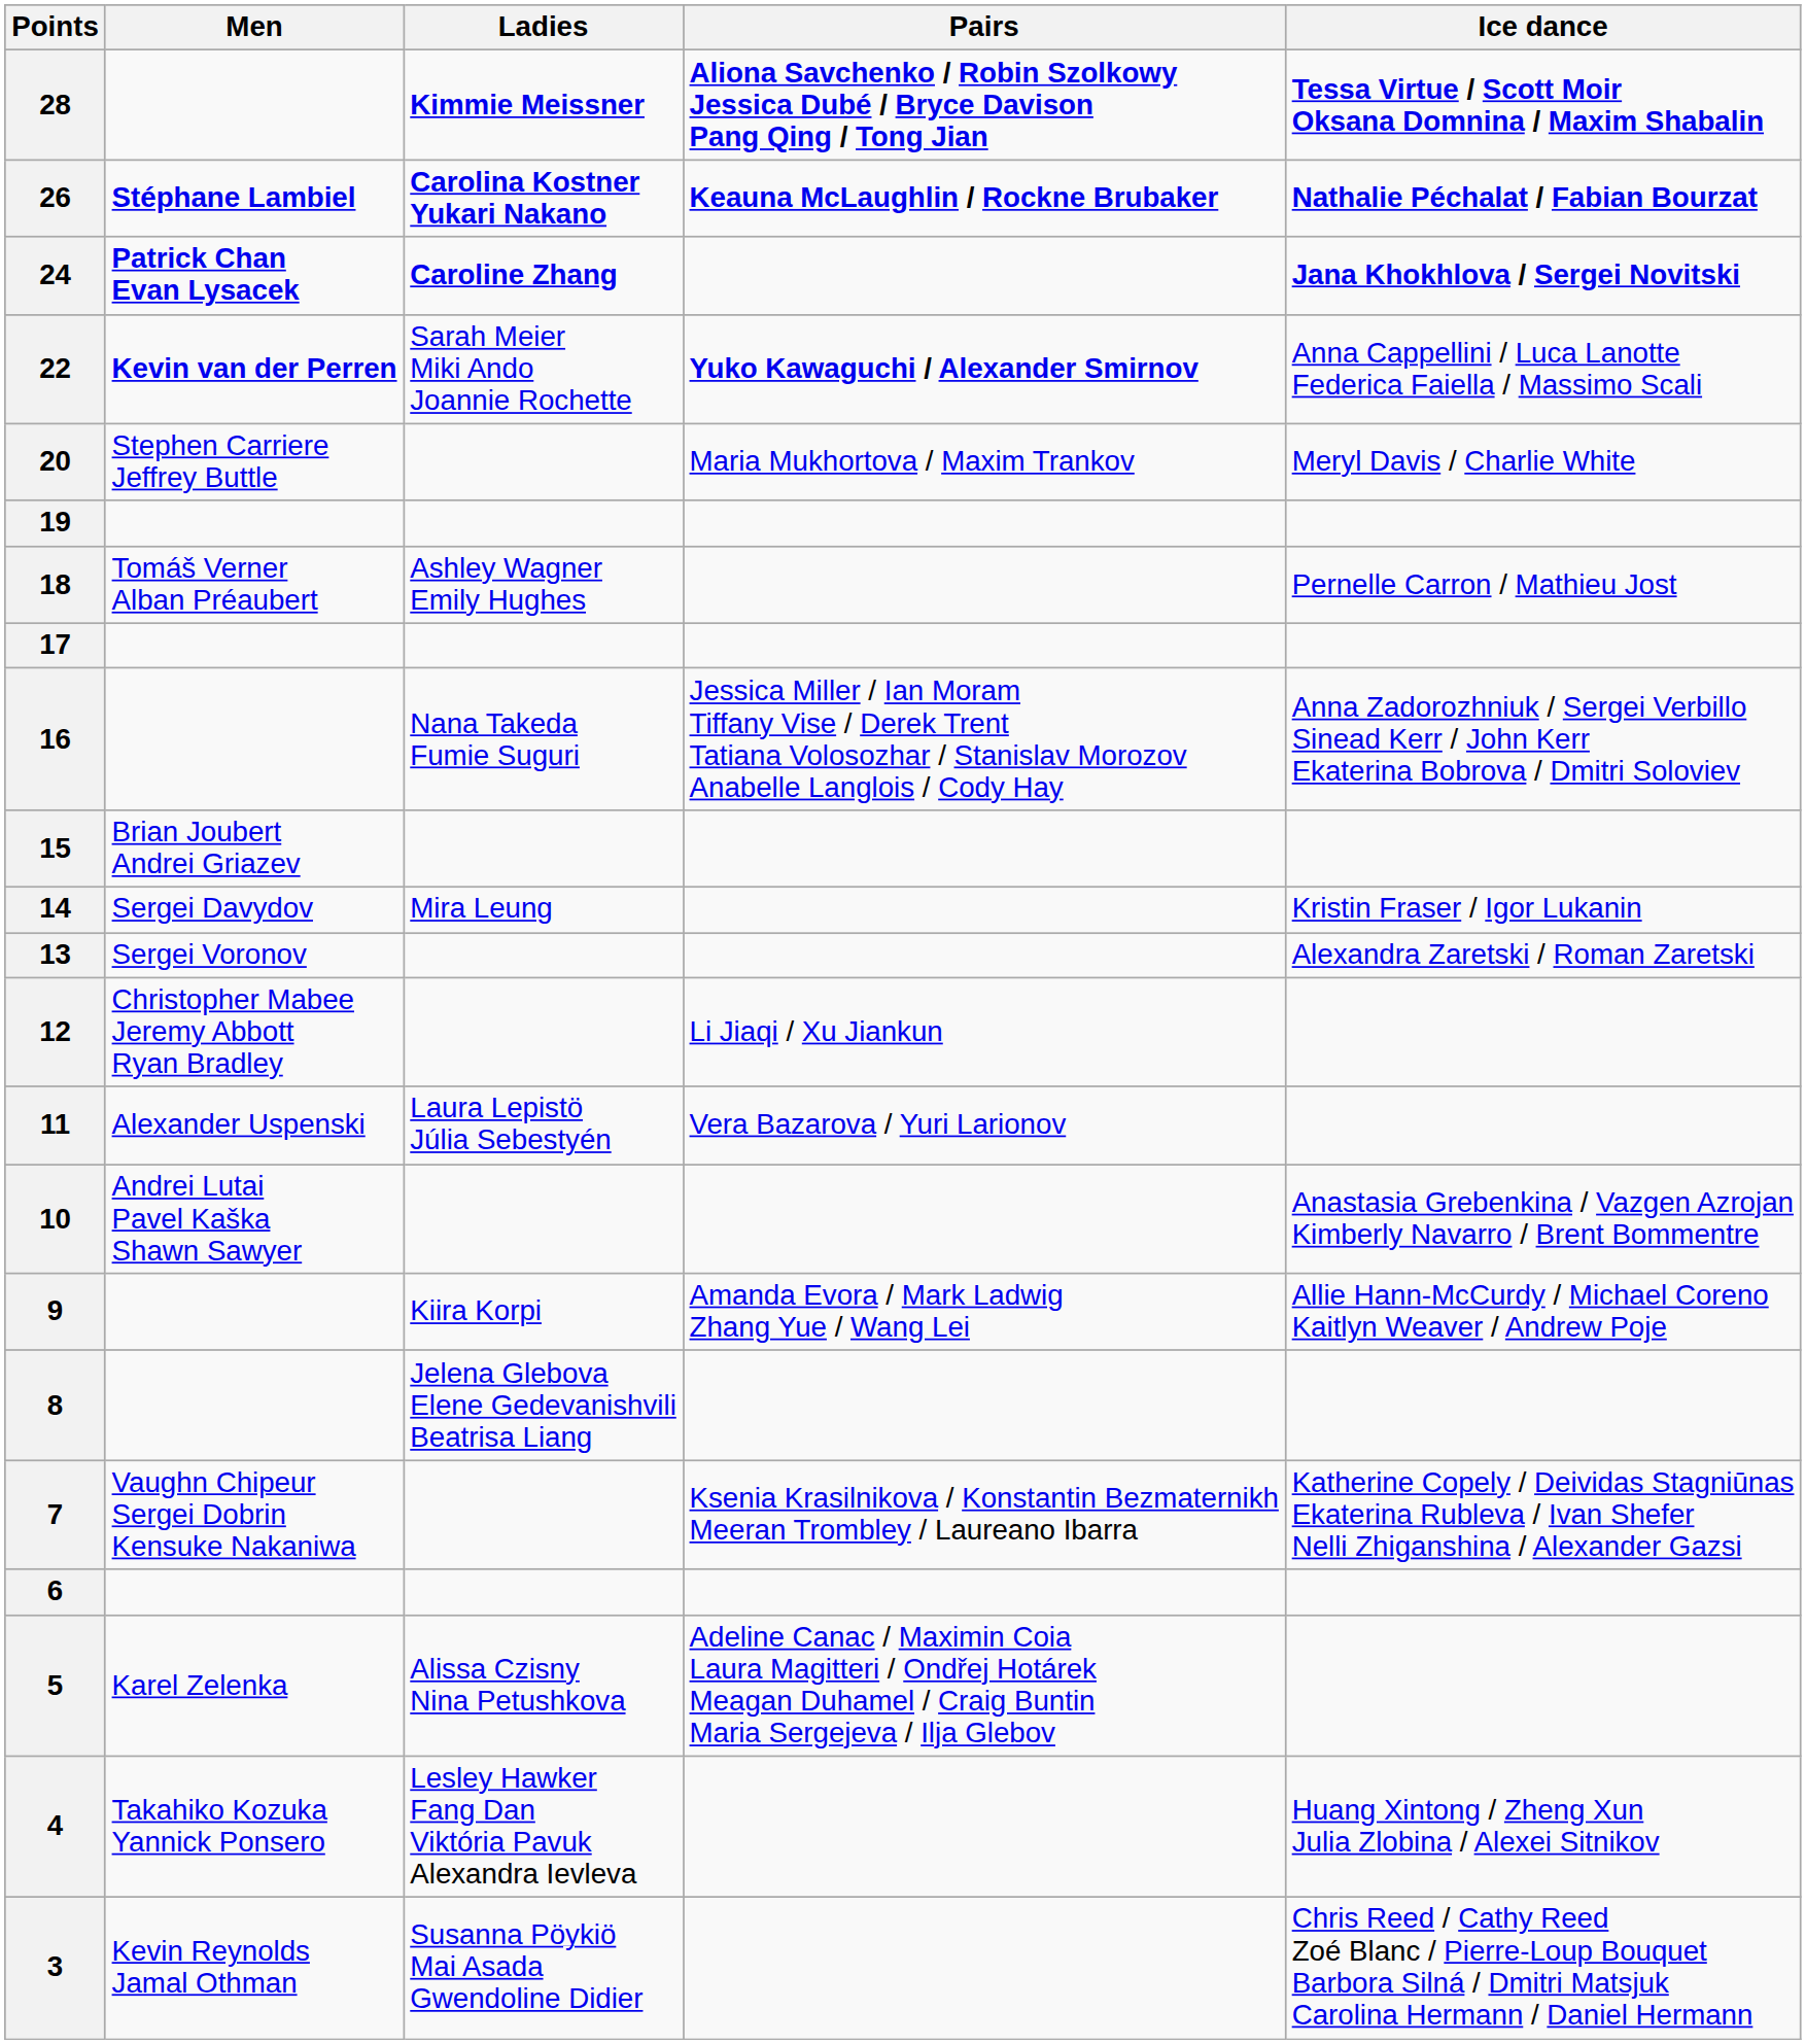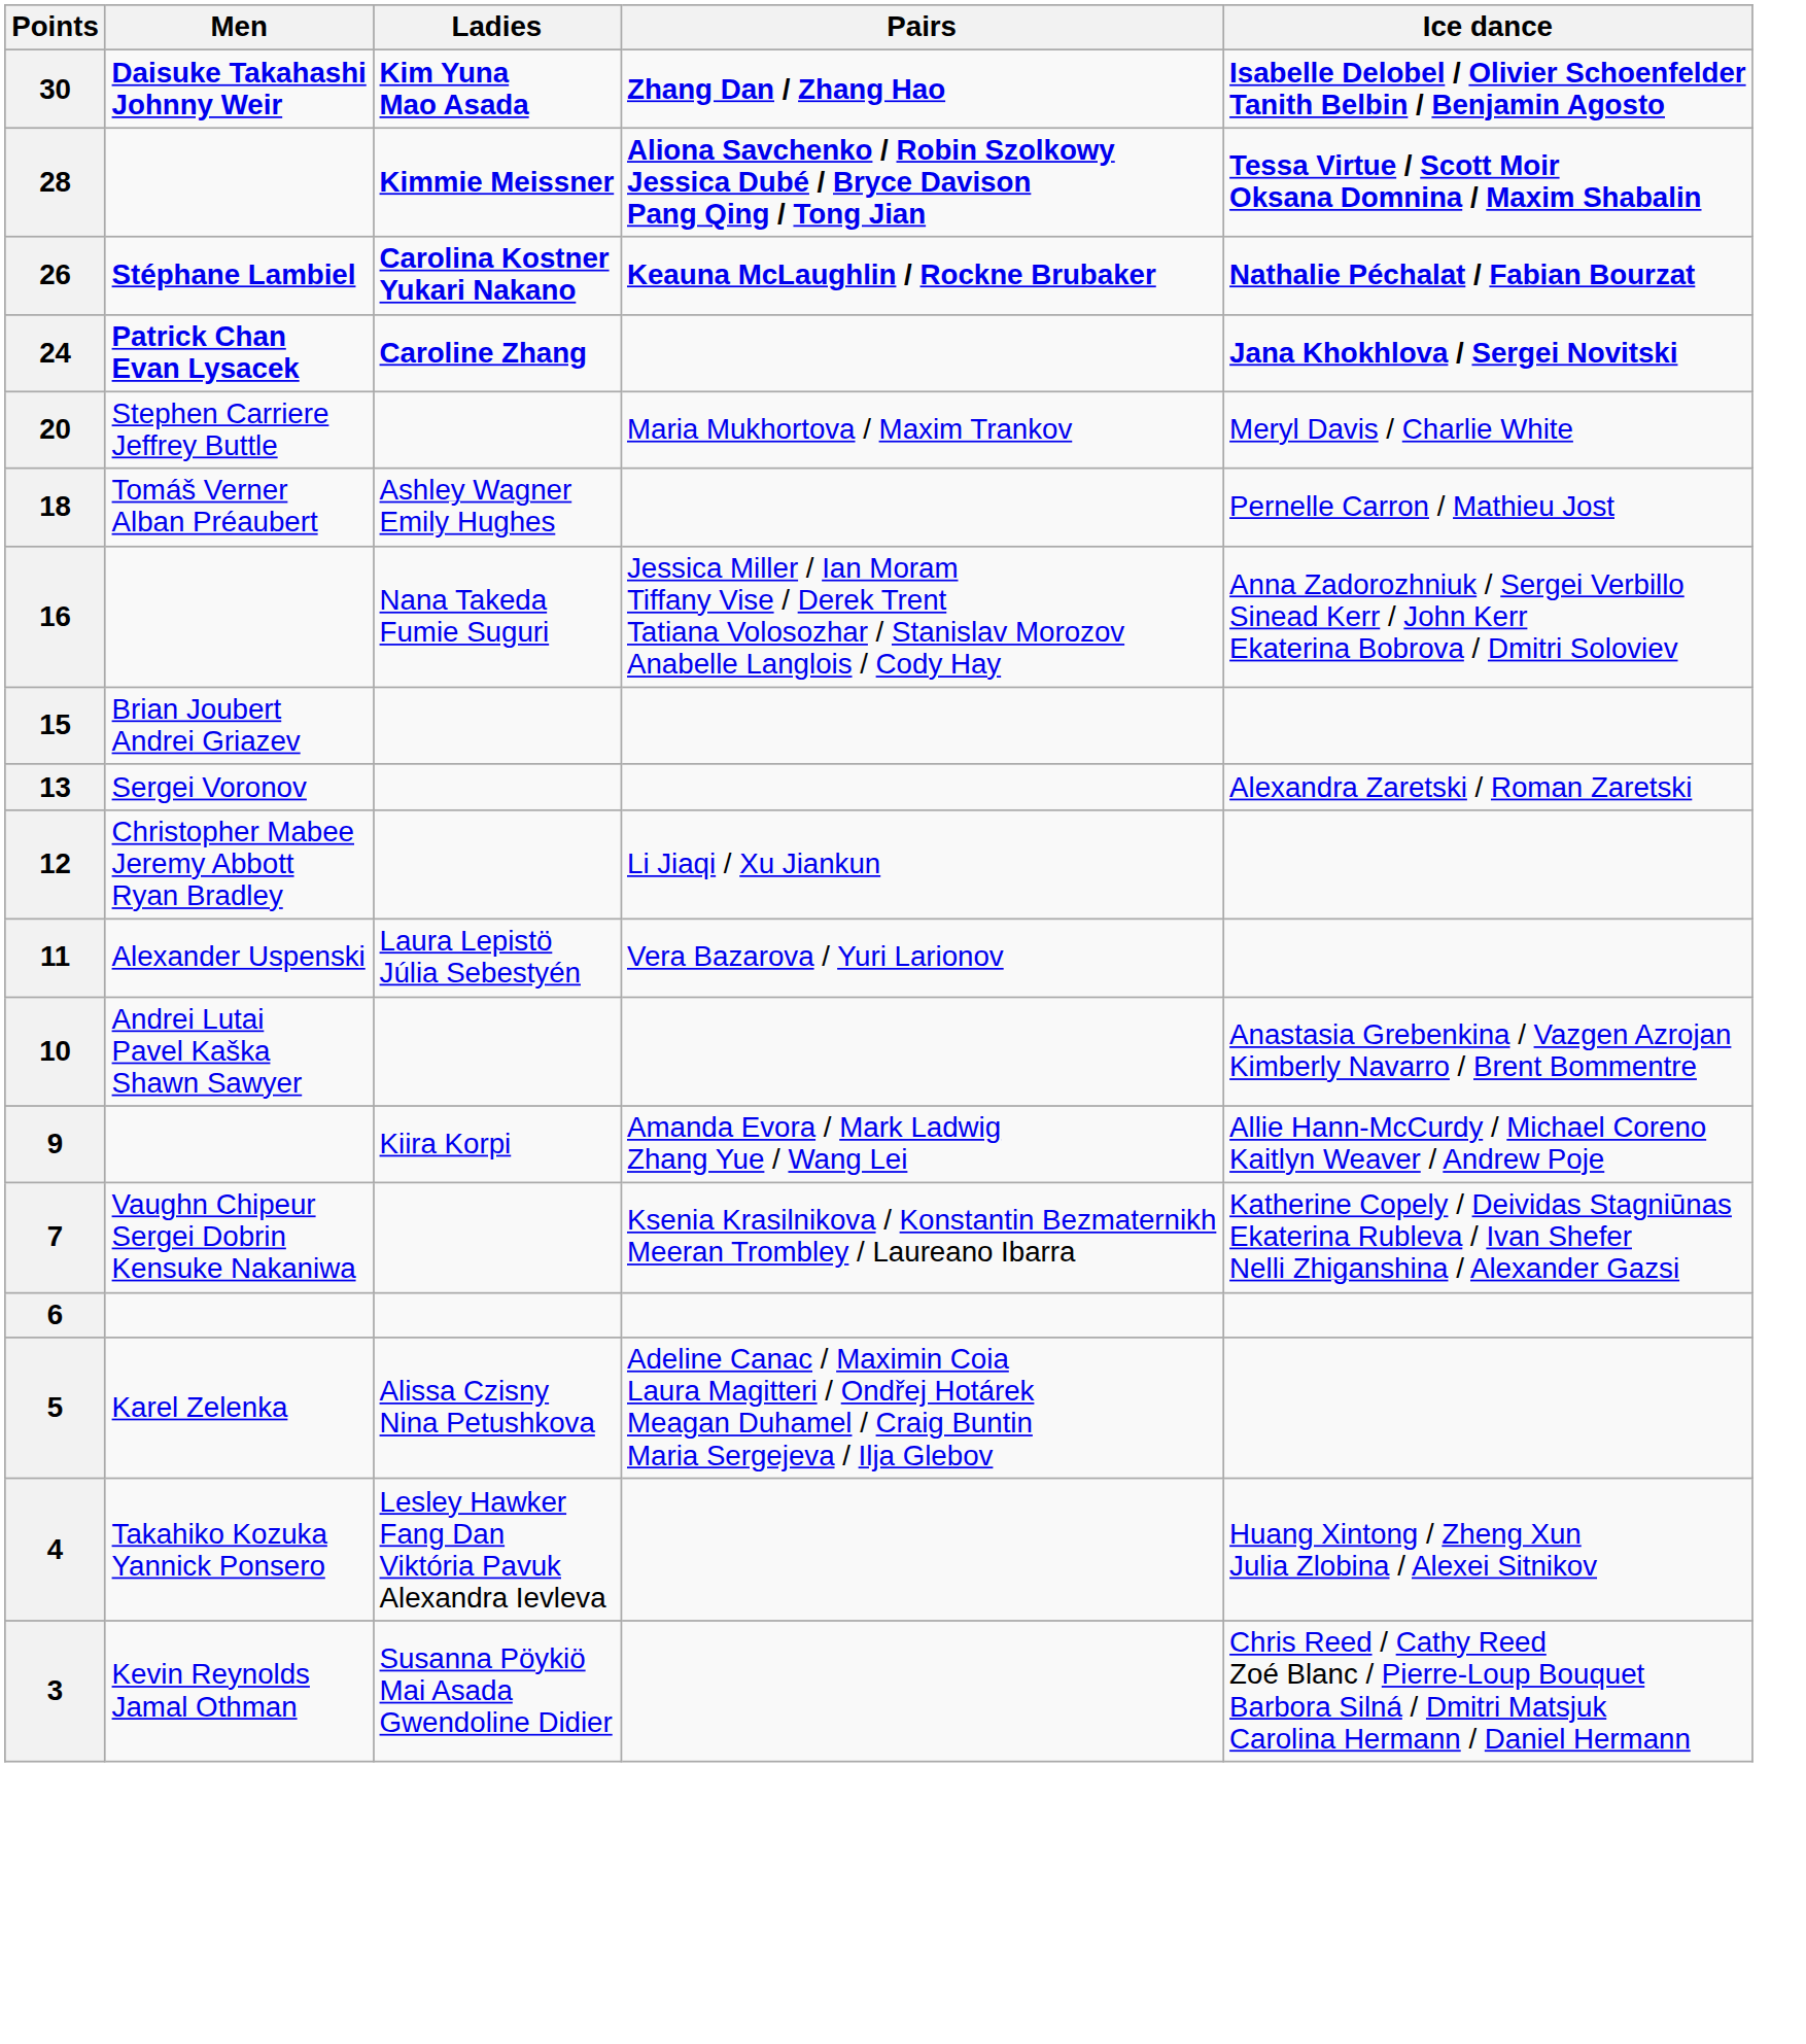 <table class="wikitable">
 <tr>
 <th>Points</th>
 <th>Men</th>
 <th>Ladies</th>
 <th>Pairs</th>
 <th>Ice dance</th>
+</tr>
+<tr>
+<th>30</th>
+<td> <strong><a href='#'>Daisuke Takahashi</a></strong> <br>  <strong><a href='#'>Johnny Weir</a></strong></td>
+<td> <strong><a href='#'>Kim Yuna</a></strong> <br>  <strong><a href='#'>Mao Asada</a></strong></td>
+<td> <strong><a href='#'>Zhang Dan</a> / <a href='#'>Zhang Hao</a></strong></td>
+<td> <strong><a href='#'>Isabelle Delobel</a> / <a href='#'>Olivier Schoenfelder</a></strong> <br>  <strong><a href='#'>Tanith Belbin</a> / <a href='#'>Benjamin Agosto</a></strong></td>
 </tr>
 <tr>
 <th>28</th>
 <td></td>
 <td> <strong><a href='#'>Kimmie Meissner</a></strong></td>
 <td> <strong><a href='#'>Aliona Savchenko</a> / <a href='#'>Robin Szolkowy</a></strong> <br>  <strong><a href='#'>Jessica Dubé</a> / <a href='#'>Bryce Davison</a></strong> <br>  <strong><a href='#'>Pang Qing</a> / <a href='#'>Tong Jian</a></strong></td>
 <td> <strong><a href='#'>Tessa Virtue</a> / <a href='#'>Scott Moir</a></strong> <br>  <strong><a href='#'>Oksana Domnina</a> / <a href='#'>Maxim Shabalin</a></strong></td>
 </tr>
 <tr>
 <th>26</th>
 <td> <strong><a href='#'>Stéphane Lambiel</a></strong></td>
 <td> <strong><a href='#'>Carolina Kostner</a></strong> <br>  <strong><a href='#'>Yukari Nakano</a></strong></td>
 <td> <strong><a href='#'>Keauna McLaughlin</a> / <a href='#'>Rockne Brubaker</a></strong></td>
 <td> <strong><a href='#'>Nathalie Péchalat</a> / <a href='#'>Fabian Bourzat</a></strong></td>
 </tr>
 <tr>
 <th>24</th>
 <td> <strong><a href='#'>Patrick Chan</a></strong> <br>  <strong><a href='#'>Evan Lysacek</a></strong></td>
 <td> <strong><a href='#'>Caroline Zhang</a></strong></td>
 <td></td>
 <td> <strong><a href='#'>Jana Khokhlova</a> / <a href='#'>Sergei Novitski</a></strong></td>
 </tr>
 <tr>
-<th>22</th>
-<td> <strong><a href='#'>Kevin van der Perren</a></strong></td>
-<td> <a href='#'>Sarah Meier</a> <br>  <a href='#'>Miki Ando</a> <br>  <a href='#'>Joannie Rochette</a></td>
-<td> <strong><a href='#'>Yuko Kawaguchi</a> / <a href='#'>Alexander Smirnov</a></strong></td>
-<td> <a href='#'>Anna Cappellini</a> / <a href='#'>Luca Lanotte</a> <br>  <a href='#'>Federica Faiella</a> / <a href='#'>Massimo Scali</a></td>
-</tr>
-<tr>
 <th>20</th>
 <td> <a href='#'>Stephen Carriere</a> <br>  <a href='#'>Jeffrey Buttle</a></td>
 <td></td>
 <td> <a href='#'>Maria Mukhortova</a> / <a href='#'>Maxim Trankov</a></td>
 <td> <a href='#'>Meryl Davis</a> / <a href='#'>Charlie White</a></td>
 </tr>
 <tr>
-<th>19</th>
-<td></td>
-<td></td>
-<td></td>
-<td></td>
-</tr>
-<tr>
 <th>18</th>
 <td> <a href='#'>Tomáš Verner</a> <br>  <a href='#'>Alban Préaubert</a></td>
 <td> <a href='#'>Ashley Wagner</a> <br>  <a href='#'>Emily Hughes</a></td>
 <td></td>
 <td> <a href='#'>Pernelle Carron</a> / <a href='#'>Mathieu Jost</a></td>
-</tr>
-<tr>
-<th>17</th>
-<td></td>
-<td></td>
-<td></td>
-<td></td>
 </tr>
 <tr>
 <th>16</th>
 <td></td>
 <td> <a href='#'>Nana Takeda</a> <br>  <a href='#'>Fumie Suguri</a></td>
 <td> <a href='#'>Jessica Miller</a> / <a href='#'>Ian Moram</a> <br>  <a href='#'>Tiffany Vise</a> / <a href='#'>Derek Trent</a> <br>  <a href='#'>Tatiana Volosozhar</a> / <a href='#'>Stanislav Morozov</a> <br>  <a href='#'>Anabelle Langlois</a> / <a href='#'>Cody Hay</a></td>
 <td> <a href='#'>Anna Zadorozhniuk</a> / <a href='#'>Sergei Verbillo</a> <br>  <a href='#'>Sinead Kerr</a> / <a href='#'>John Kerr</a> <br>  <a href='#'>Ekaterina Bobrova</a> / <a href='#'>Dmitri Soloviev</a></td>
 </tr>
 <tr>
 <th>15</th>
 <td> <a href='#'>Brian Joubert</a> <br>  <a href='#'>Andrei Griazev</a></td>
 <td></td>
 <td></td>
 <td></td>
-</tr>
-<tr>
-<th>14</th>
-<td> <a href='#'>Sergei Davydov</a></td>
-<td> <a href='#'>Mira Leung</a></td>
-<td></td>
-<td> <a href='#'>Kristin Fraser</a> / <a href='#'>Igor Lukanin</a></td>
 </tr>
 <tr>
 <th>13</th>
 <td> <a href='#'>Sergei Voronov</a></td>
 <td></td>
 <td></td>
 <td> <a href='#'>Alexandra Zaretski</a> / <a href='#'>Roman Zaretski</a></td>
 </tr>
 <tr>
 <th>12</th>
 <td> <a href='#'>Christopher Mabee</a> <br>  <a href='#'>Jeremy Abbott</a> <br>  <a href='#'>Ryan Bradley</a></td>
 <td></td>
 <td> <a href='#'>Li Jiaqi</a> / <a href='#'>Xu Jiankun</a></td>
 <td></td>
 </tr>
 <tr>
 <th>11</th>
 <td> <a href='#'>Alexander Uspenski</a></td>
 <td> <a href='#'>Laura Lepistö</a> <br>  <a href='#'>Júlia Sebestyén</a></td>
 <td> <a href='#'>Vera Bazarova</a> / <a href='#'>Yuri Larionov</a></td>
 <td></td>
 </tr>
 <tr>
 <th>10</th>
 <td> <a href='#'>Andrei Lutai</a> <br>  <a href='#'>Pavel Kaška</a> <br>  <a href='#'>Shawn Sawyer</a></td>
 <td></td>
 <td></td>
 <td> <a href='#'>Anastasia Grebenkina</a> / <a href='#'>Vazgen Azrojan</a> <br>  <a href='#'>Kimberly Navarro</a> / <a href='#'>Brent Bommentre</a></td>
 </tr>
 <tr>
 <th>9</th>
 <td></td>
 <td> <a href='#'>Kiira Korpi</a></td>
 <td> <a href='#'>Amanda Evora</a> / <a href='#'>Mark Ladwig</a> <br>  <a href='#'>Zhang Yue</a> / <a href='#'>Wang Lei</a></td>
 <td> <a href='#'>Allie Hann-McCurdy</a> / <a href='#'>Michael Coreno</a> <br>  <a href='#'>Kaitlyn Weaver</a> / <a href='#'>Andrew Poje</a></td>
 </tr>
 <tr>
-<th>8</th>
-<td></td>
-<td> <a href='#'>Jelena Glebova</a> <br>  <a href='#'>Elene Gedevanishvili</a> <br>  <a href='#'>Beatrisa Liang</a></td>
-<td></td>
-<td></td>
-</tr>
-<tr>
 <th>7</th>
 <td> <a href='#'>Vaughn Chipeur</a> <br>  <a href='#'>Sergei Dobrin</a> <br>  <a href='#'>Kensuke Nakaniwa</a></td>
 <td></td>
 <td> <a href='#'>Ksenia Krasilnikova</a> / <a href='#'>Konstantin Bezmaternikh</a> <br>  <a href='#'>Meeran Trombley</a> / Laureano Ibarra</td>
 <td> <a href='#'>Katherine Copely</a> / <a href='#'>Deividas Stagniūnas</a> <br>  <a href='#'>Ekaterina Rubleva</a> / <a href='#'>Ivan Shefer</a> <br>  <a href='#'>Nelli Zhiganshina</a> / <a href='#'>Alexander Gazsi</a></td>
 </tr>
 <tr>
 <th>6</th>
 <td></td>
 <td></td>
 <td></td>
 <td></td>
 </tr>
 <tr>
 <th>5</th>
 <td> <a href='#'>Karel Zelenka</a></td>
 <td> <a href='#'>Alissa Czisny</a> <br>  <a href='#'>Nina Petushkova</a></td>
 <td> <a href='#'>Adeline Canac</a> / <a href='#'>Maximin Coia</a> <br>  <a href='#'>Laura Magitteri</a> / <a href='#'>Ondřej Hotárek</a> <br>  <a href='#'>Meagan Duhamel</a> / <a href='#'>Craig Buntin</a> <br>  <a href='#'>Maria Sergejeva</a> / <a href='#'>Ilja Glebov</a></td>
 <td></td>
 </tr>
 <tr>
 <th>4</th>
 <td> <a href='#'>Takahiko Kozuka</a> <br>  <a href='#'>Yannick Ponsero</a></td>
 <td> <a href='#'>Lesley Hawker</a> <br>  <a href='#'>Fang Dan</a> <br>  <a href='#'>Viktória Pavuk</a> <br>  Alexandra Ievleva</td>
 <td></td>
 <td> <a href='#'>Huang Xintong</a> / <a href='#'>Zheng Xun</a> <br>  <a href='#'>Julia Zlobina</a> / <a href='#'>Alexei Sitnikov</a></td>
 </tr>
 <tr>
 <th>3</th>
 <td> <a href='#'>Kevin Reynolds</a> <br>  <a href='#'>Jamal Othman</a></td>
 <td> <a href='#'>Susanna Pöykiö</a> <br>  <a href='#'>Mai Asada</a> <br>  <a href='#'>Gwendoline Didier</a></td>
 <td></td>
 <td> <a href='#'>Chris Reed</a> / <a href='#'>Cathy Reed</a> <br>  Zoé Blanc / <a href='#'>Pierre-Loup Bouquet</a> <br>  <a href='#'>Barbora Silná</a> / <a href='#'>Dmitri Matsjuk</a> <br>  <a href='#'>Carolina Hermann</a> / <a href='#'>Daniel Hermann</a></td>
 </tr>
 </table>
